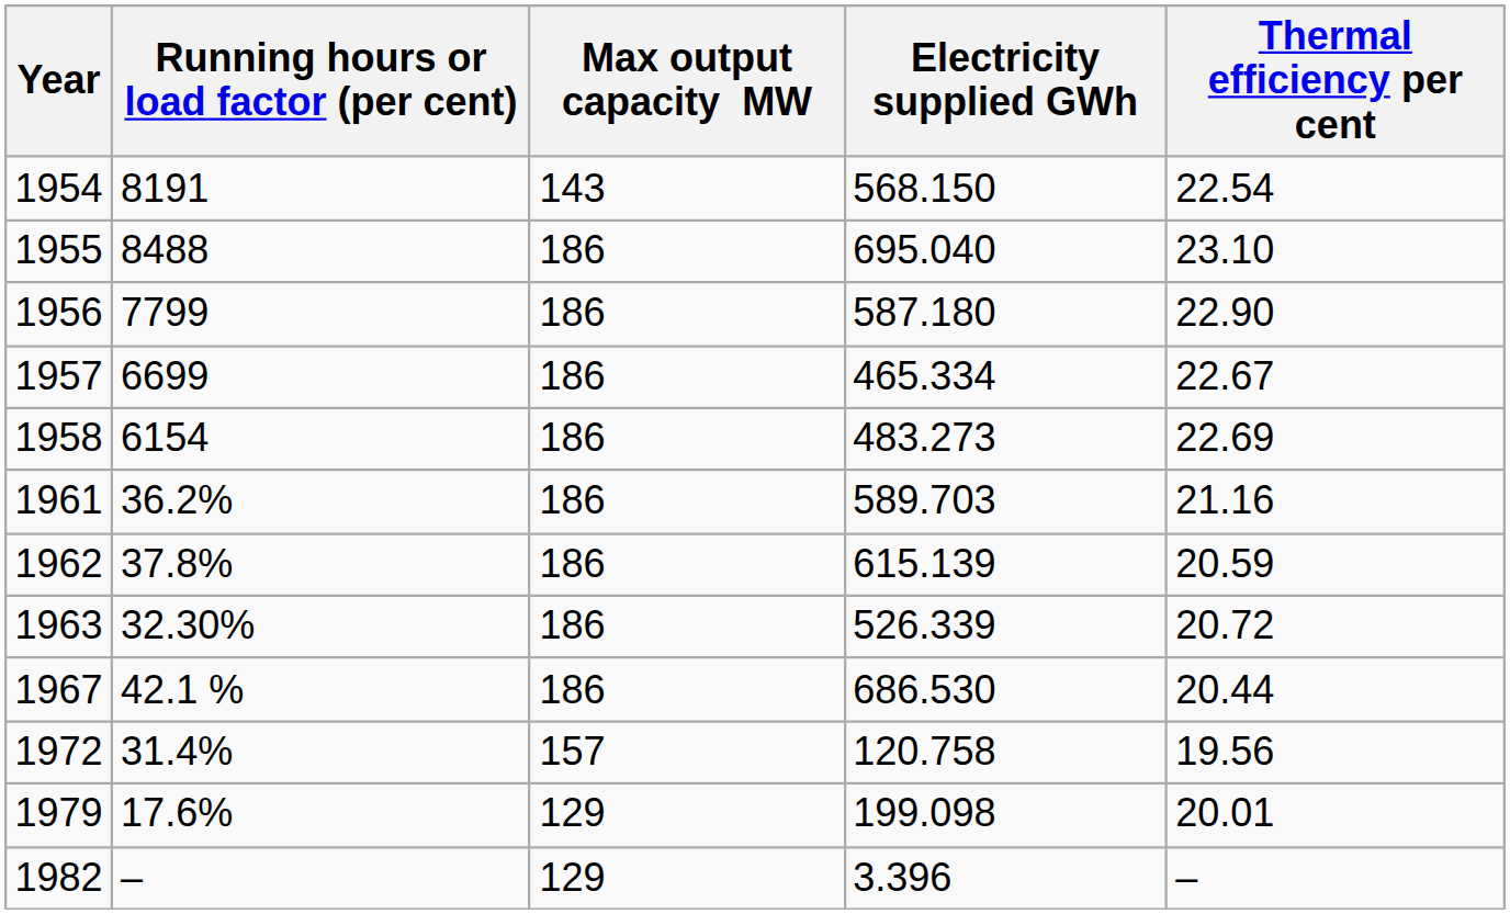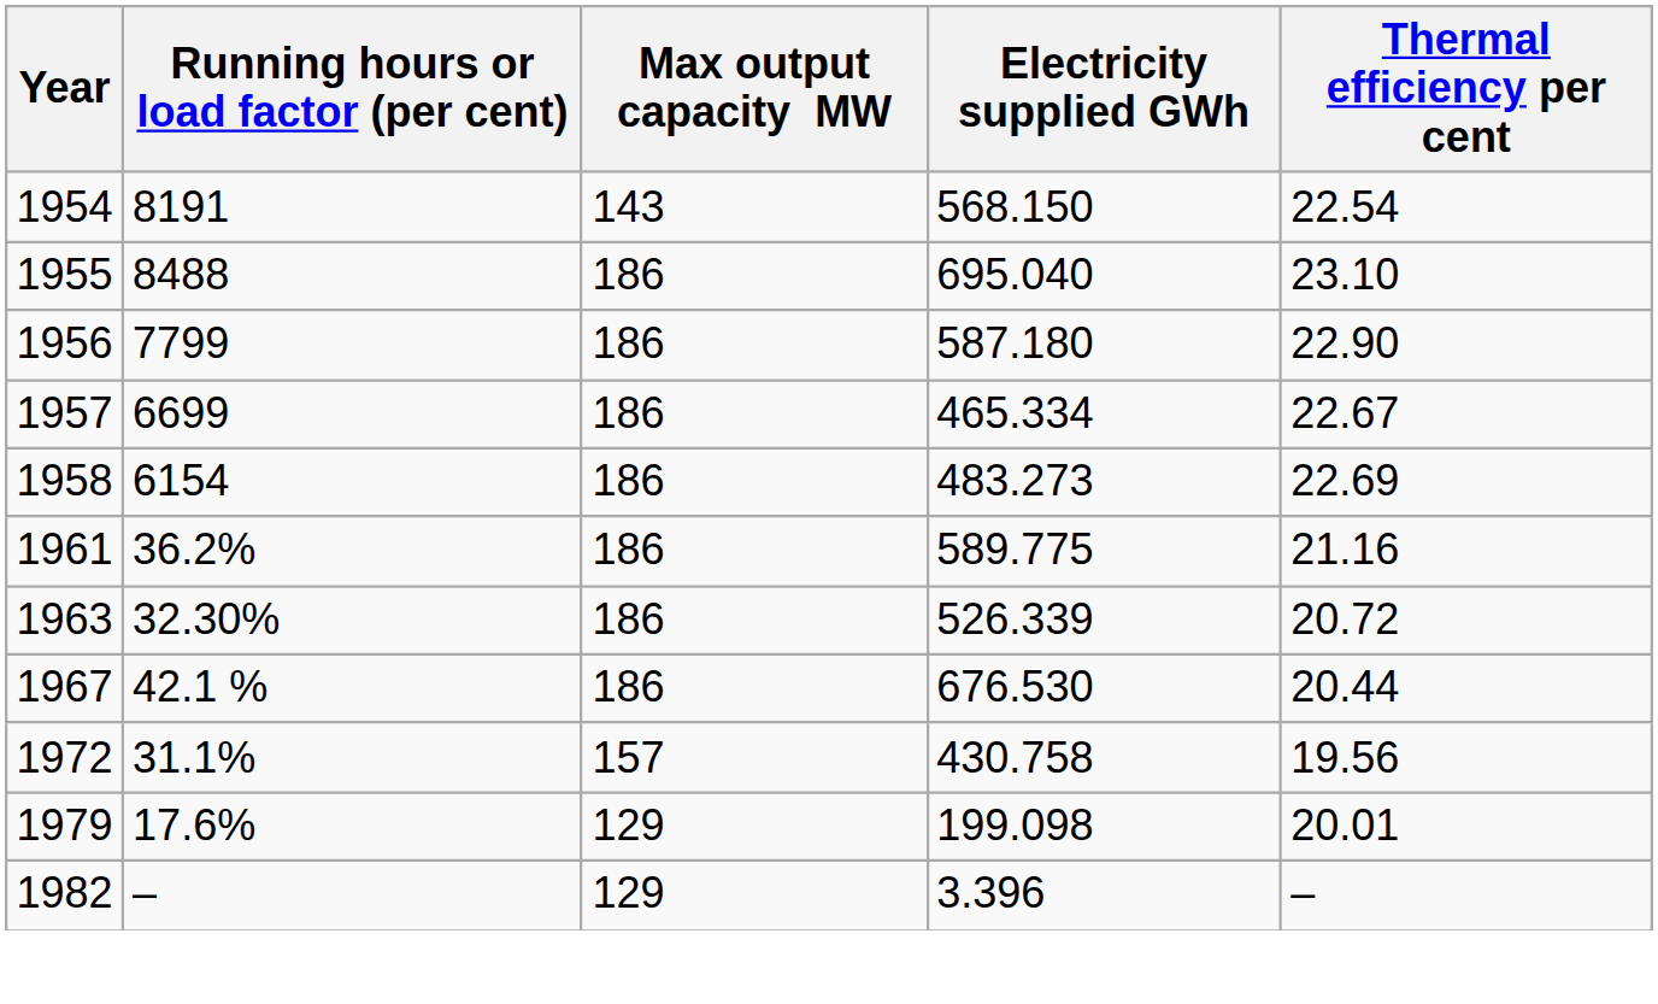 <table class="wikitable">
 <tr>
 <th>Year</th>
 <th>Running hours or <a href='#'>load factor</a> (per cent)</th>
 <th>Max output capacity  MW</th>
 <th>Electricity supplied GWh</th>
 <th><a href='#'>Thermal efficiency</a> per cent</th>
 </tr>
 <tr>
 <td>1954</td>
 <td>8191</td>
 <td>143</td>
 <td>568.150</td>
 <td>22.54</td>
 </tr>
 <tr>
 <td>1955</td>
 <td>8488</td>
 <td>186</td>
 <td>695.040</td>
 <td>23.10</td>
 </tr>
 <tr>
 <td>1956</td>
 <td>7799</td>
 <td>186</td>
 <td>587.180</td>
 <td>22.90</td>
 </tr>
 <tr>
 <td>1957</td>
 <td>6699</td>
 <td>186</td>
 <td>465.334</td>
 <td>22.67</td>
 </tr>
 <tr>
 <td>1958</td>
 <td>6154</td>
 <td>186</td>
 <td>483.273</td>
 <td>22.69</td>
 </tr>
 <tr>
 <td>1961</td>
 <td>36.2%</td>
 <td>186</td>
-<td>589.703</td>
+<td>589.775</td>
 <td>21.16</td>
-</tr>
-<tr>
-<td>1962</td>
-<td>37.8%</td>
-<td>186</td>
-<td>615.139</td>
-<td>20.59</td>
 </tr>
 <tr>
 <td>1963</td>
 <td>32.30%</td>
 <td>186</td>
 <td>526.339</td>
 <td>20.72</td>
 </tr>
 <tr>
 <td>1967</td>
 <td>42.1 %</td>
 <td>186</td>
-<td>686.530</td>
+<td>676.530</td>
 <td>20.44</td>
 </tr>
 <tr>
 <td>1972</td>
-<td>31.4%</td>
+<td>31.1%</td>
 <td>157</td>
-<td>120.758</td>
+<td>430.758</td>
 <td>19.56</td>
 </tr>
 <tr>
 <td>1979</td>
 <td>17.6%</td>
 <td>129</td>
 <td>199.098</td>
 <td>20.01</td>
 </tr>
 <tr>
 <td>1982</td>
 <td>–</td>
 <td>129</td>
 <td>3.396</td>
 <td>–</td>
 </tr>
 </table>
